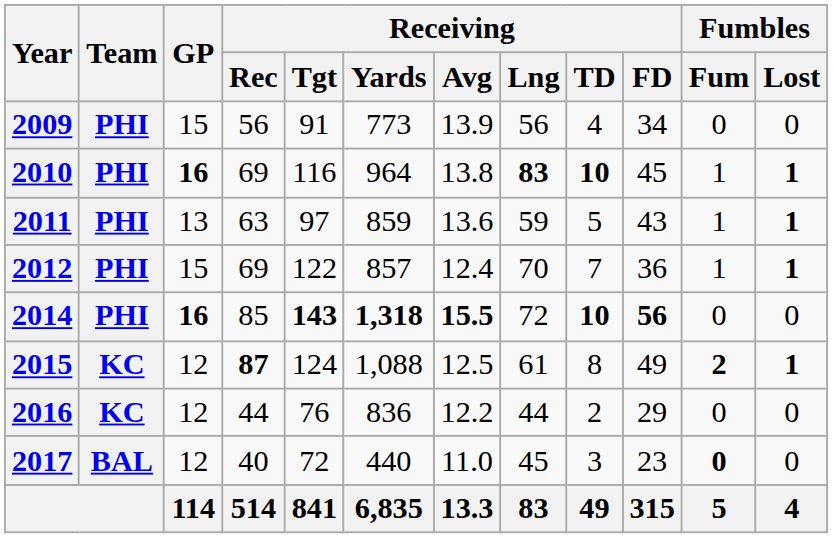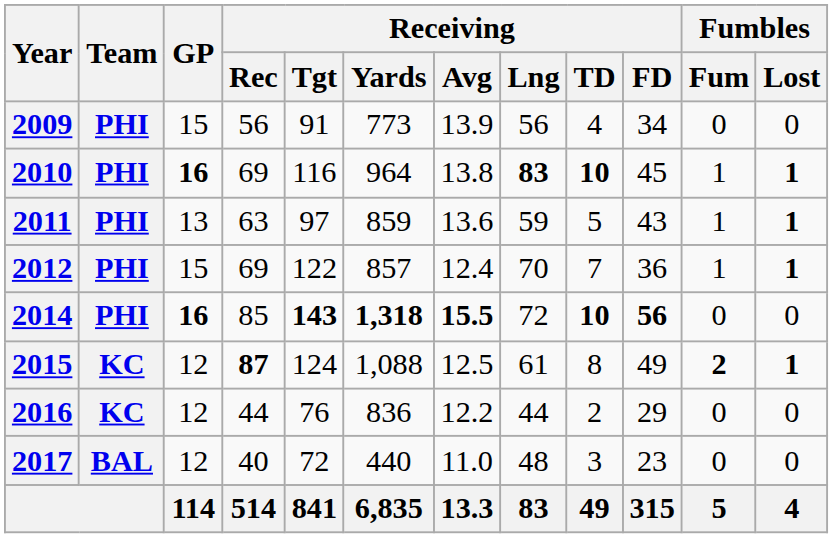 <table class="wikitable" style="text-align:center">
 <tr>
 <th rowspan="2">Year</th>
 <th rowspan="2">Team</th>
 <th rowspan="2">GP</th>
 <th colspan="7">Receiving</th>
 <th colspan="2">Fumbles</th>
 </tr>
 <tr>
 <th>Rec</th>
 <th>Tgt</th>
 <th>Yards</th>
 <th>Avg</th>
 <th>Lng</th>
 <th>TD</th>
 <th>FD</th>
 <th>Fum</th>
 <th>Lost</th>
 </tr>
 <tr>
 <th><a href='#'>2009</a></th>
 <th><a href='#'>PHI</a></th>
 <td>15</td>
 <td>56</td>
 <td>91</td>
 <td>773</td>
 <td>13.9</td>
 <td>56</td>
 <td>4</td>
 <td>34</td>
 <td>0</td>
 <td>0</td>
 </tr>
 <tr>
 <th><a href='#'>2010</a></th>
 <th><a href='#'>PHI</a></th>
 <td><strong>16</strong></td>
 <td>69</td>
 <td>116</td>
 <td>964</td>
 <td>13.8</td>
 <td><strong>83</strong></td>
 <td><strong>10</strong></td>
 <td>45</td>
 <td>1</td>
 <td><strong>1</strong></td>
 </tr>
 <tr>
 <th><a href='#'>2011</a></th>
 <th><a href='#'>PHI</a></th>
 <td>13</td>
 <td>63</td>
 <td>97</td>
 <td>859</td>
 <td>13.6</td>
 <td>59</td>
 <td>5</td>
 <td>43</td>
 <td>1</td>
 <td><strong>1</strong></td>
 </tr>
 <tr>
 <th><a href='#'>2012</a></th>
 <th><a href='#'>PHI</a></th>
 <td>15</td>
 <td>69</td>
 <td>122</td>
 <td>857</td>
 <td>12.4</td>
 <td>70</td>
 <td>7</td>
 <td>36</td>
 <td>1</td>
 <td><strong>1</strong></td>
 </tr>
 <tr>
 <th><a href='#'>2014</a></th>
 <th><a href='#'>PHI</a></th>
 <td><strong>16</strong></td>
 <td>85</td>
 <td><strong>143</strong></td>
 <td><strong>1,318</strong></td>
 <td><strong>15.5</strong></td>
 <td>72</td>
 <td><strong>10</strong></td>
 <td><strong>56</strong></td>
 <td>0</td>
 <td>0</td>
 </tr>
 <tr>
 <th><a href='#'>2015</a></th>
 <th><a href='#'>KC</a></th>
 <td>12</td>
 <td><strong>87</strong></td>
 <td>124</td>
 <td>1,088</td>
 <td>12.5</td>
 <td>61</td>
 <td>8</td>
 <td>49</td>
 <td><strong>2</strong></td>
 <td><strong>1</strong></td>
 </tr>
 <tr>
 <th><a href='#'>2016</a></th>
 <th><a href='#'>KC</a></th>
 <td>12</td>
 <td>44</td>
 <td>76</td>
 <td>836</td>
 <td>12.2</td>
 <td>44</td>
 <td>2</td>
 <td>29</td>
 <td>0</td>
 <td>0</td>
 </tr>
 <tr>
 <th><a href='#'>2017</a></th>
 <th><a href='#'>BAL</a></th>
 <td>12</td>
 <td>40</td>
 <td>72</td>
 <td>440</td>
 <td>11.0</td>
-<td>45</td>
+<td>48</td>
 <td>3</td>
 <td>23</td>
-<td><strong>0</strong></td>
+<td>0</td>
 <td>0</td>
 </tr>
 <tr>
 <th colspan="2"></th>
 <th>114</th>
 <th>514</th>
 <th>841</th>
 <th>6,835</th>
 <th>13.3</th>
 <th>83</th>
 <th>49</th>
 <th>315</th>
 <th>5</th>
 <th>4</th>
 </tr>
 </table>
